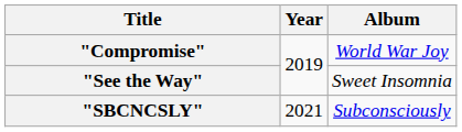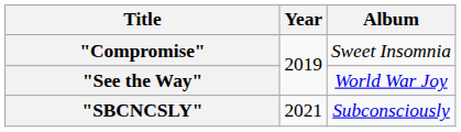 <table class="wikitable plainrowheaders" style="text-align:center;">
 <tr>
 <th scope="col" style="width:14em;">Title</th>
 <th scope="col" style="width:1em;">Year</th>
 <th>Album</th>
 </tr>
 <tr>
 <th scope="row">"Compromise"<br></th>
 <td rowspan="2">2019</td>
-<td><em><a href='#'>World War Joy</a></em></td>
+<td><em>Sweet Insomnia</em></td>
 </tr>
 <tr>
 <th scope="row">"See the Way"<br></th>
-<td><em>Sweet Insomnia</em></td>
+<td><em><a href='#'>World War Joy</a></em></td>
 </tr>
 <tr>
 <th scope="row">"SBCNCSLY"<br></th>
 <td>2021</td>
 <td><em><a href='#'>Subconsciously</a></em></td>
 </tr>
 </table>
